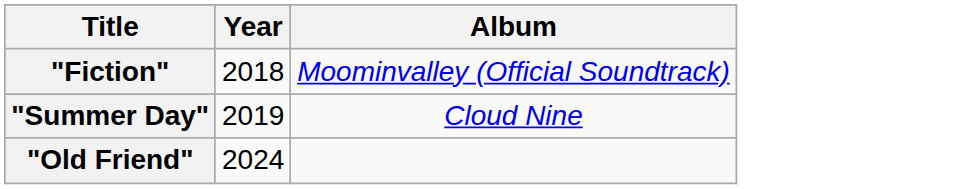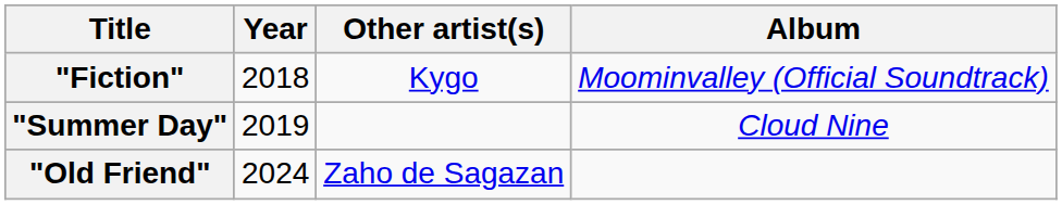 <table class="wikitable plainrowheaders" style="text-align:center;">
 <tr>
 <th scope="col">Title</th>
 <th scope="col">Year</th>
+<th scope="col">Other artist(s)</th>
 <th scope="col">Album</th>
 </tr>
 <tr>
 <th scope="row">"Fiction"</th>
 <td>2018</td>
+<td><a href='#'>Kygo</a></td>
 <td><em><a href='#'>Moominvalley (Official Soundtrack)</a></em></td>
 </tr>
 <tr>
 <th scope="row">"Summer Day"</th>
 <td>2019</td>
+<td></td>
 <td><em><a href='#'>Cloud Nine</a></em></td>
 </tr>
 <tr>
 <th scope=row>"Old Friend"</th>
 <td>2024</td>
+<td><a href='#'>Zaho de Sagazan</a></td>
 <td><em></em></td>
 </tr>
 </table>
